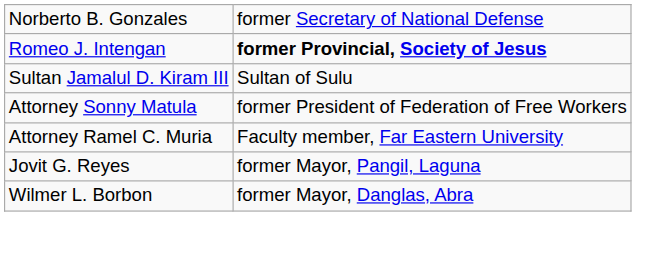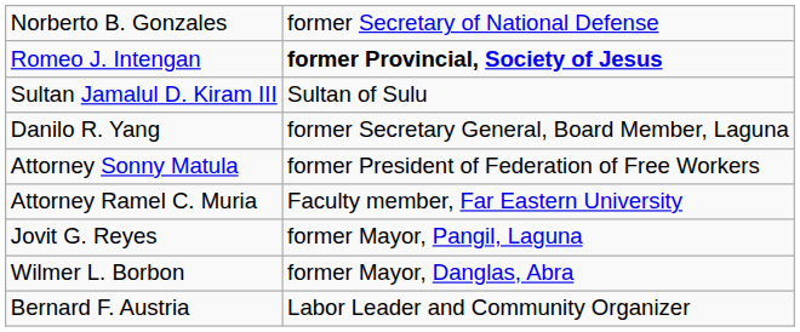 <table class="wikitable">
 <tr>
 <td>Norberto B. Gonzales</td>
 <td>former <a href='#'>Secretary of National Defense</a></td>
 </tr>
 <tr>
 <td><a href='#'>Romeo J. Intengan</a></td>
 <td><strong>former Provincial, <a href='#'>Society of Jesus</a></strong></td>
 </tr>
 <tr>
 <td>Sultan <a href='#'>Jamalul D. Kiram III</a></td>
 <td>Sultan of Sulu</td>
+</tr>
+<tr>
+<td>Danilo R. Yang</td>
+<td>former Secretary General, Board Member, Laguna</td>
 </tr>
 <tr>
 <td>Attorney <a href='#'>Sonny Matula</a></td>
 <td>former President of Federation of Free Workers</td>
 </tr>
 <tr>
 <td>Attorney Ramel C. Muria</td>
 <td>Faculty member, <a href='#'>Far Eastern University</a></td>
 </tr>
 <tr>
 <td>Jovit G. Reyes</td>
 <td>former Mayor, <a href='#'>Pangil, Laguna</a></td>
 </tr>
 <tr>
 <td>Wilmer L. Borbon</td>
 <td>former Mayor, <a href='#'>Danglas, Abra</a></td>
 </tr>
+<tr>
+<td>Bernard F. Austria</td>
+<td>Labor Leader and Community Organizer</td>
+</tr>
 </table>
